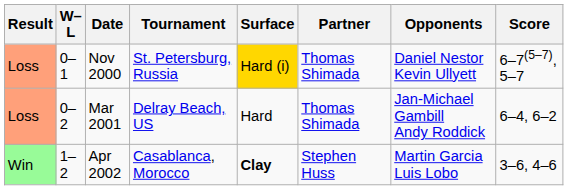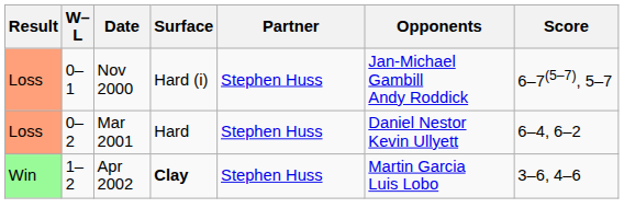 <table class="sortable wikitable">
 <tr>
 <th>Result</th>
 <th class="unsortable">W–L</th>
 <th style="width:50px">Date</th>
-<th style="width:140px">Tournament</th>
 <th style="width:50px">Surface</th>
 <th style="width:145px">Partner</th>
 <th style="width:145px">Opponents</th>
 <th style="width:100px" class="unsortable">Score</th>
 </tr>
 <tr>
 <td style="background:#ffa07a;">Loss</td>
 <td>0–1</td>
 <td>Nov 2000</td>
-<td><a href='#'>St. Petersburg, Russia</a></td>
-<td style="background: gold;">Hard (i)</td>
-<td> <a href='#'>Thomas Shimada</a></td>
-<td> <a href='#'>Daniel Nestor</a> <br> <a href='#'>Kevin Ullyett</a></td>
+<td>Hard (i)</td>
+<td> <a href='#'>Stephen Huss</a></td>
+<td> <a href='#'>Jan-Michael Gambill</a> <br> <a href='#'>Andy Roddick</a></td>
 <td>6–7<sup>(5–7)</sup>, 5–7</td>
 </tr>
 <tr>
 <td style="background:#ffa07a;">Loss</td>
 <td>0–2</td>
 <td>Mar 2001</td>
-<td><a href='#'>Delray Beach, US</a></td>
 <td>Hard</td>
-<td> <a href='#'>Thomas Shimada</a></td>
-<td> <a href='#'>Jan-Michael Gambill</a> <br> <a href='#'>Andy Roddick</a></td>
+<td> <a href='#'>Stephen Huss</a></td>
+<td> <a href='#'>Daniel Nestor</a> <br> <a href='#'>Kevin Ullyett</a></td>
 <td>6–4, 6–2</td>
 </tr>
 <tr>
 <td style="background:#98fb98;">Win</td>
 <td>1–2</td>
 <td>Apr 2002</td>
-<td><a href='#'>Casablanca</a>, <a href='#'>Morocco</a></td>
 <td><strong>Clay</strong></td>
 <td> <a href='#'>Stephen Huss</a></td>
 <td> <a href='#'>Martin Garcia</a> <br>  <a href='#'>Luis Lobo</a></td>
 <td>3–6, 4–6</td>
 </tr>
 </table>
